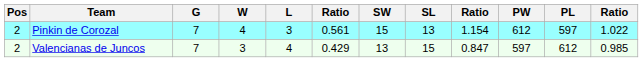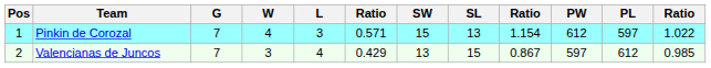 <table class=wikitable style="text-align:center">
 <tr bgcolor="#DCDCDC">
 <th width="25">Pos</th>
 <th width="200">Team</th>
 <th width="60">G</th>
 <th width="60">W</th>
 <th width="60">L</th>
 <th width="60">Ratio</th>
 <th width="60">SW</th>
 <th width="60">SL</th>
 <th width="60">Ratio</th>
 <th width="60">PW</th>
 <th width="60">PL</th>
 <th width="60">Ratio</th>
 </tr>
 <tr bgcolor=#99FFFF>
-<td>2</td>
+<td>1</td>
 <td align=left><a href='#'>Pinkin de Corozal</a></td>
 <td>7</td>
 <td>4</td>
 <td>3</td>
-<td>0.561</td>
+<td>0.571</td>
 <td>15</td>
 <td>13</td>
 <td>1.154</td>
 <td>612</td>
 <td>597</td>
 <td>1.022</td>
 </tr>
 <tr bgcolor=#eeffee>
 <td>2</td>
 <td align=left><a href='#'>Valencianas de Juncos</a></td>
 <td>7</td>
 <td>3</td>
 <td>4</td>
 <td>0.429</td>
 <td>13</td>
 <td>15</td>
-<td>0.847</td>
+<td>0.867</td>
 <td>597</td>
 <td>612</td>
 <td>0.985</td>
 </tr>
 </table>
